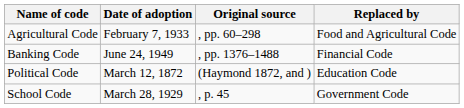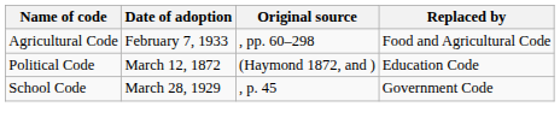 <table class="wikitable sortable">
 <tr>
 <th>Name of code</th>
 <th>Date of adoption</th>
 <th>Original source</th>
 <th>Replaced by</th>
 </tr>
 <tr>
 <td>Agricultural Code</td>
 <td>February 7, 1933</td>
 <td>, pp. 60–298</td>
 <td>Food and Agricultural Code</td>
 </tr>
 <tr>
-<td>Banking Code</td>
-<td>June 24, 1949</td>
-<td>, pp. 1376–1488</td>
-<td>Financial Code</td>
-</tr>
-<tr>
 <td>Political Code</td>
 <td>March 12, 1872</td>
 <td>(Haymond 1872,  and )</td>
 <td>Education Code</td>
 </tr>
 <tr>
 <td>School Code</td>
 <td>March 28, 1929</td>
 <td>, p. 45</td>
 <td>Government Code</td>
 </tr>
 </table>
